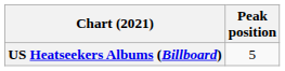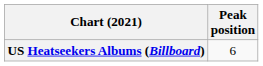 <table class="wikitable plainrowheaders" style="text-align:center">
 <tr>
 <th scope="col">Chart (2021)</th>
 <th scope="col">Peak<br>position</th>
 </tr>
 <tr>
 <th scope="row">US <a href='#'>Heatseekers Albums</a> (<em><a href='#'>Billboard</a></em>)</th>
-<td>5</td>
+<td>6</td>
 </tr>
 </table>
